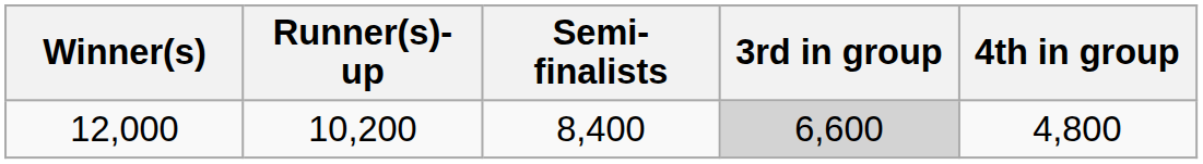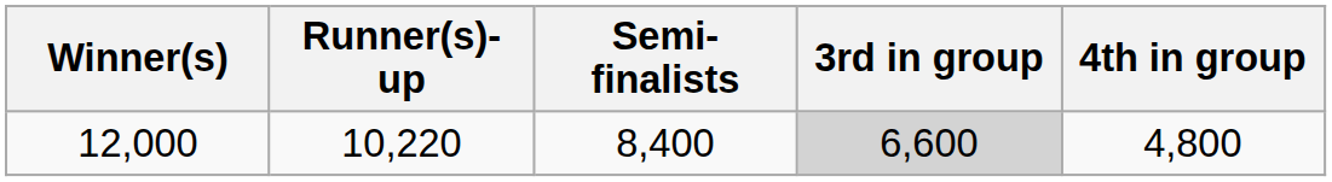 <table class="wikitable">
 <tr>
 <th width="100">Winner(s)</th>
 <th width="100">Runner(s)-up</th>
 <th width="100">Semi-finalists</th>
 <th width="100">3rd in group</th>
 <th width="100">4th in group</th>
 </tr>
 <tr>
 <td align="center">12,000</td>
-<td align="center">10,200</td>
+<td align="center">10,220</td>
 <td align="center">8,400</td>
 <td align="center" style="background: lightgrey;">6,600</td>
 <td align="center">4,800</td>
 </tr>
 </table>
